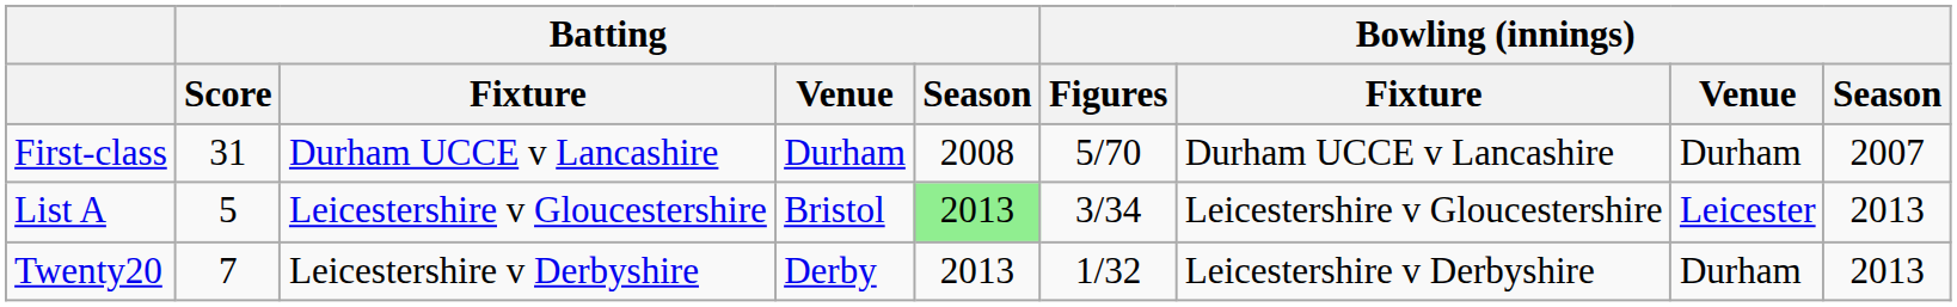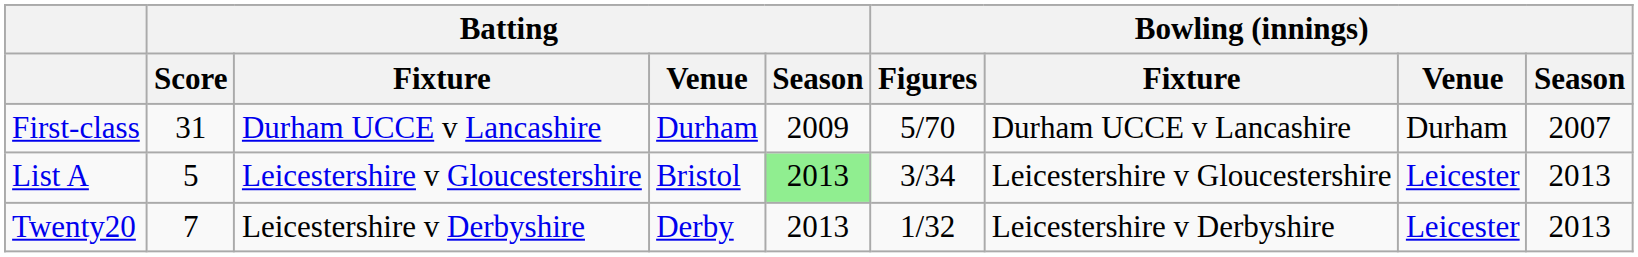 <table class=wikitable>
 <tr>
 <th rowspan="1"></th>
 <th colspan="4" rowspan="1">Batting</th>
 <th colspan="4" rowspan="1">Bowling (innings)</th>
 </tr>
 <tr>
 <th></th>
 <th>Score</th>
 <th>Fixture</th>
 <th>Venue</th>
 <th>Season</th>
 <th>Figures</th>
 <th>Fixture</th>
 <th>Venue</th>
 <th>Season</th>
 </tr>
 <tr>
 <td><a href='#'>First-class</a></td>
 <td align="center">31</td>
 <td><a href='#'>Durham UCCE</a> v <a href='#'>Lancashire</a></td>
 <td><a href='#'>Durham</a></td>
-<td align="center">2008</td>
+<td align="center">2009</td>
 <td align="center">5/70</td>
 <td>Durham UCCE v Lancashire</td>
 <td>Durham</td>
 <td align="center">2007</td>
 </tr>
 <tr>
 <td><a href='#'>List A</a></td>
 <td align="center">5</td>
 <td><a href='#'>Leicestershire</a> v <a href='#'>Gloucestershire</a></td>
 <td><a href='#'>Bristol</a></td>
 <td align="center" style="background: lightgreen;">2013</td>
 <td align="center">3/34</td>
 <td>Leicestershire v Gloucestershire</td>
 <td><a href='#'>Leicester</a></td>
 <td align="center">2013</td>
 </tr>
 <tr>
 <td><a href='#'>Twenty20</a></td>
 <td align="center">7</td>
 <td>Leicestershire v <a href='#'>Derbyshire</a></td>
 <td><a href='#'>Derby</a></td>
 <td align="center">2013</td>
 <td align="center">1/32</td>
 <td>Leicestershire v Derbyshire</td>
-<td>Durham</td>
+<td><a href='#'>Leicester</a></td>
 <td align="center">2013</td>
 </tr>
 </table>
